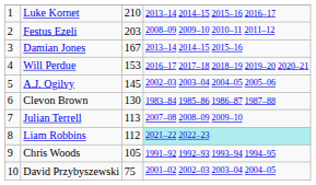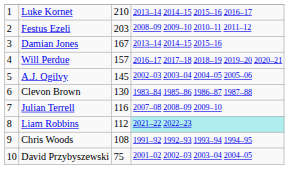 <table class="wikitable">
 <tr>
 </tr>
 <tr>
 <td>1</td>
 <td><a href='#'>Luke Kornet</a></td>
 <td>210</td>
 <td style="font-size:80%;"><a href='#'>2013–14</a> <a href='#'>2014–15</a> <a href='#'>2015–16</a> <a href='#'>2016–17</a></td>
 </tr>
 <tr>
 <td>2</td>
 <td><a href='#'>Festus Ezeli</a></td>
 <td>203</td>
 <td style="font-size:80%;"><a href='#'>2008–09</a> <a href='#'>2009–10</a> <a href='#'>2010–11</a> <a href='#'>2011–12</a></td>
 </tr>
 <tr>
 <td>3</td>
 <td><a href='#'>Damian Jones</a></td>
 <td>167</td>
 <td style="font-size:80%;"><a href='#'>2013–14</a> <a href='#'>2014–15</a> <a href='#'>2015–16</a></td>
 </tr>
 <tr>
 <td>4</td>
 <td><a href='#'>Will Perdue</a></td>
-<td>153</td>
+<td>157</td>
 <td style="font-size:80%;"><a href='#'>2016–17</a> <a href='#'>2017–18</a> <a href='#'>2018–19</a> <a href='#'>2019–20</a> <a href='#'>2020–21</a></td>
 </tr>
 <tr>
 <td>5</td>
 <td><a href='#'>A.J. Ogilvy</a></td>
 <td>145</td>
 <td style="font-size:80%;"><a href='#'>2002–03</a> <a href='#'>2003–04</a> <a href='#'>2004–05</a> <a href='#'>2005–06</a></td>
 </tr>
 <tr>
 <td>6</td>
 <td>Clevon Brown</td>
 <td>130</td>
 <td style="font-size:80%;"><a href='#'>1983–84</a> <a href='#'>1985–86</a> <a href='#'>1986–87</a> <a href='#'>1987–88</a></td>
 </tr>
 <tr>
 <td>7</td>
 <td><a href='#'>Julian Terrell</a></td>
-<td>113</td>
+<td>116</td>
 <td style="font-size:80%;"><a href='#'>2007–08</a> <a href='#'>2008–09</a> <a href='#'>2009–10</a></td>
 </tr>
 <tr>
 <td>8</td>
 <td><a href='#'>Liam Robbins</a></td>
 <td>112</td>
 <td style="background: paleturquoise; font-size:80%;"><a href='#'>2021–22</a> <a href='#'>2022–23</a></td>
 </tr>
 <tr>
 <td>9</td>
 <td>Chris Woods</td>
-<td>105</td>
+<td>108</td>
 <td style="font-size:80%;"><a href='#'>1991–92</a> <a href='#'>1992–93</a> <a href='#'>1993–94</a> <a href='#'>1994–95</a></td>
 </tr>
 <tr>
 <td>10</td>
 <td>David Przybyszewski</td>
 <td>75</td>
 <td style="font-size:80%;"><a href='#'>2001–02</a> <a href='#'>2002–03</a> <a href='#'>2003–04</a> <a href='#'>2004–05</a></td>
 </tr>
 </table>
